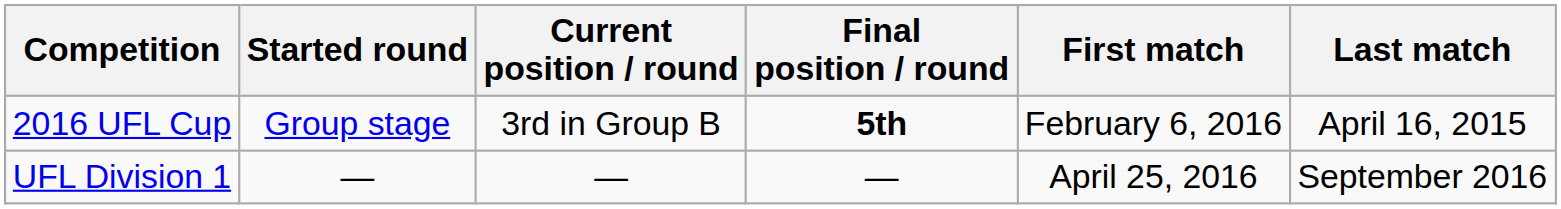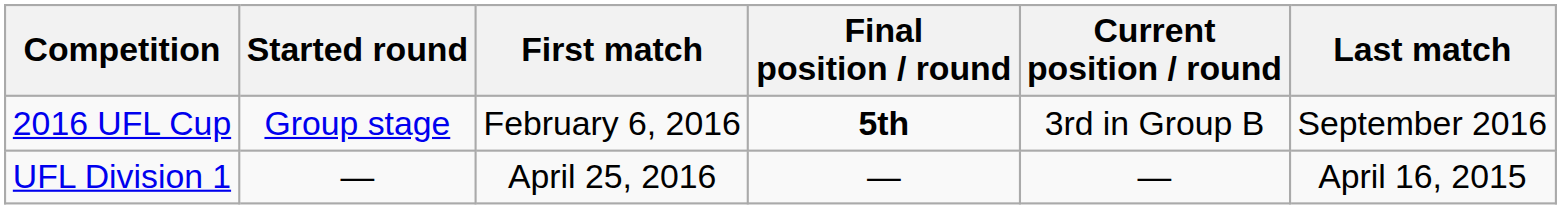 <table class="wikitable" style="text-align:center">
 <tr>
 <th>Competition</th>
 <th>Started round</th>
+<th>First match</th>
+<th>Final<br>position / round</th>
 <th>Current<br>position / round</th>
-<th>Final<br>position / round</th>
-<th>First match</th>
 <th>Last match</th>
 </tr>
 <tr>
 <td align="left"><a href='#'>2016 UFL Cup</a></td>
 <td align="center"><a href='#'>Group stage</a></td>
+<td align="center">February 6, 2016</td>
+<td align="center"><strong>5th</strong></td>
 <td align="center">3rd in Group B</td>
-<td align="center"><strong>5th</strong></td>
-<td align="center">February 6, 2016</td>
-<td align="center">April 16, 2015</td>
+<td align="center">September 2016</td>
 </tr>
 <tr>
 <td align="left"><a href='#'>UFL Division 1</a></td>
 <td>—</td>
+<td align="center">April 25, 2016</td>
 <td>—</td>
 <td>—</td>
-<td align="center">April 25, 2016</td>
-<td align="center">September 2016</td>
+<td align="center">April 16, 2015</td>
 </tr>
 </table>
